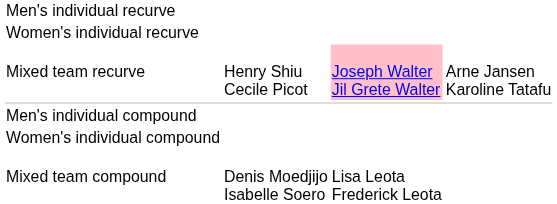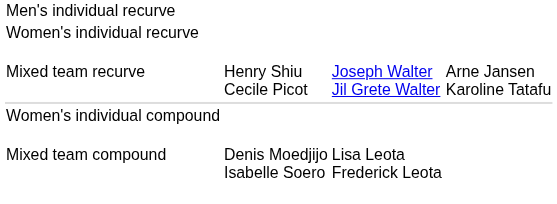 <table>
 <tr>
 <td>Men's individual recurve</td>
 <td></td>
 <td></td>
 <td> </td>
 </tr>
 <tr>
 <td>Women's individual recurve</td>
 <td></td>
 <td></td>
 <td></td>
 </tr>
 <tr>
 <td>Mixed team recurve</td>
 <td><br>Henry Shiu<br>Cecile Picot</td>
-<td style="background: pink;"><br><a href='#'>Joseph Walter</a><br><a href='#'>Jil Grete Walter</a></td>
+<td><br><a href='#'>Joseph Walter</a><br><a href='#'>Jil Grete Walter</a></td>
 <td><br>Arne Jansen<br>Karoline Tatafu</td>
 </tr>
 <tr bgcolor=#dddddd>
 <td colspan=4></td>
-</tr>
-<tr>
-<td>Men's individual compound</td>
-<td></td>
-<td></td>
-<td></td>
 </tr>
 <tr>
 <td>Women's individual compound</td>
 <td></td>
 <td></td>
 <td></td>
 </tr>
 <tr>
 <td>Mixed team compound</td>
 <td><br>Denis Moedjijo<br>Isabelle Soero</td>
 <td><br>Lisa Leota<br>Frederick Leota</td>
 <td></td>
 </tr>
 </table>
